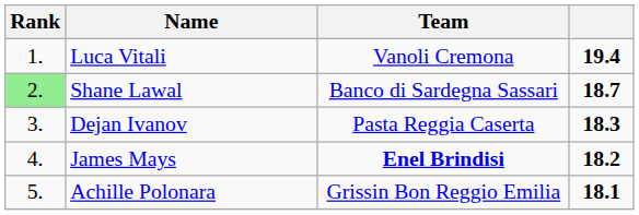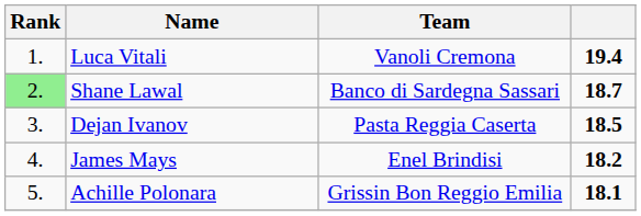 <table class="wikitable" style="text-align: center;">
 <tr>
 <th>Rank</th>
 <th width=180>Name</th>
 <th width=180>Team</th>
 <th width=40></th>
 </tr>
 <tr>
 <td>1.</td>
 <td align="left"> <a href='#'>Luca Vitali</a></td>
 <td><a href='#'>Vanoli Cremona</a></td>
 <td><strong>19.4</strong></td>
 </tr>
 <tr>
 <td style="background: lightgreen;">2.</td>
 <td align="left"> <a href='#'>Shane Lawal</a></td>
 <td><a href='#'>Banco di Sardegna Sassari</a></td>
 <td><strong>18.7</strong></td>
 </tr>
 <tr>
 <td>3.</td>
 <td align="left"> <a href='#'>Dejan Ivanov</a></td>
 <td><a href='#'>Pasta Reggia Caserta</a></td>
-<td><strong>18.3</strong></td>
+<td><strong>18.5</strong></td>
 </tr>
 <tr>
 <td>4.</td>
 <td align="left"> <a href='#'>James Mays</a></td>
-<td><strong><a href='#'>Enel Brindisi</a></strong></td>
+<td><a href='#'>Enel Brindisi</a></td>
 <td><strong>18.2</strong></td>
 </tr>
 <tr>
 <td>5.</td>
 <td align="left"> <a href='#'>Achille Polonara</a></td>
 <td><a href='#'>Grissin Bon Reggio Emilia</a></td>
 <td><strong>18.1</strong></td>
 </tr>
 <tr>
 </tr>
 </table>
